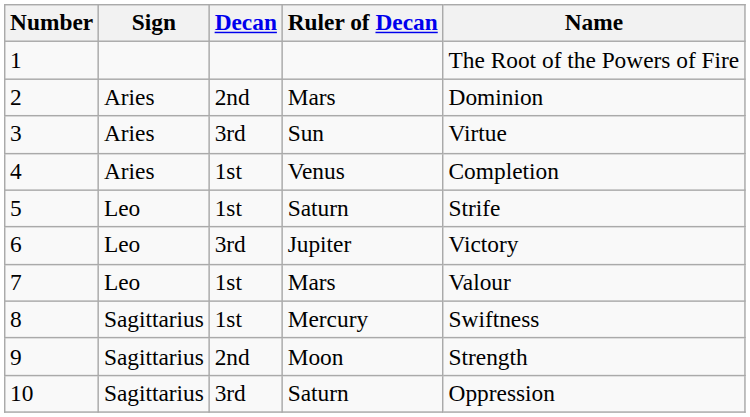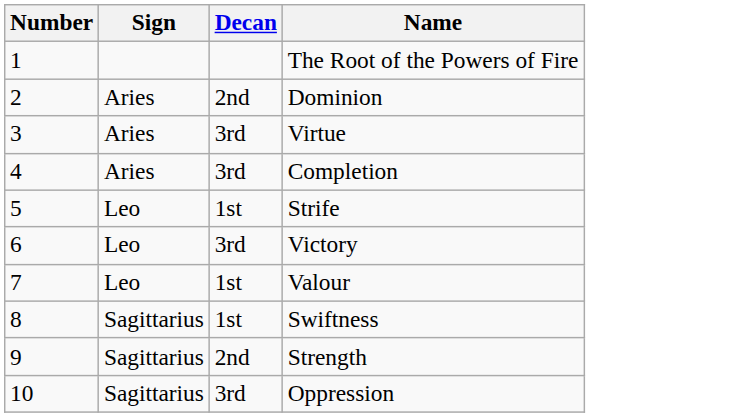 <table class= "wikitable">
 <tr>
 <th>Number</th>
 <th>Sign</th>
 <th><a href='#'>Decan</a></th>
-<th>Ruler of <a href='#'>Decan</a></th>
 <th>Name</th>
 </tr>
 <tr>
 <td>1</td>
-<td></td>
 <td></td>
 <td></td>
 <td>The Root of the Powers of Fire</td>
 </tr>
 <tr>
 <td>2</td>
 <td>Aries</td>
 <td>2nd</td>
-<td>Mars</td>
 <td>Dominion</td>
 </tr>
 <tr>
 <td>3</td>
 <td>Aries</td>
 <td>3rd</td>
-<td>Sun</td>
 <td>Virtue</td>
 </tr>
 <tr>
 <td>4</td>
 <td>Aries</td>
-<td>1st</td>
-<td>Venus</td>
+<td>3rd</td>
 <td>Completion</td>
 </tr>
 <tr>
 <td>5</td>
 <td>Leo</td>
 <td>1st</td>
-<td>Saturn</td>
 <td>Strife</td>
 </tr>
 <tr>
 <td>6</td>
 <td>Leo</td>
 <td>3rd</td>
-<td>Jupiter</td>
 <td>Victory</td>
 </tr>
 <tr>
 <td>7</td>
 <td>Leo</td>
 <td>1st</td>
-<td>Mars</td>
 <td>Valour</td>
 </tr>
 <tr>
 <td>8</td>
 <td>Sagittarius</td>
 <td>1st</td>
-<td>Mercury</td>
 <td>Swiftness</td>
 </tr>
 <tr>
 <td>9</td>
 <td>Sagittarius</td>
 <td>2nd</td>
-<td>Moon</td>
 <td>Strength</td>
 </tr>
 <tr>
 <td>10</td>
 <td>Sagittarius</td>
 <td>3rd</td>
-<td>Saturn</td>
 <td>Oppression</td>
 </tr>
 </table>
